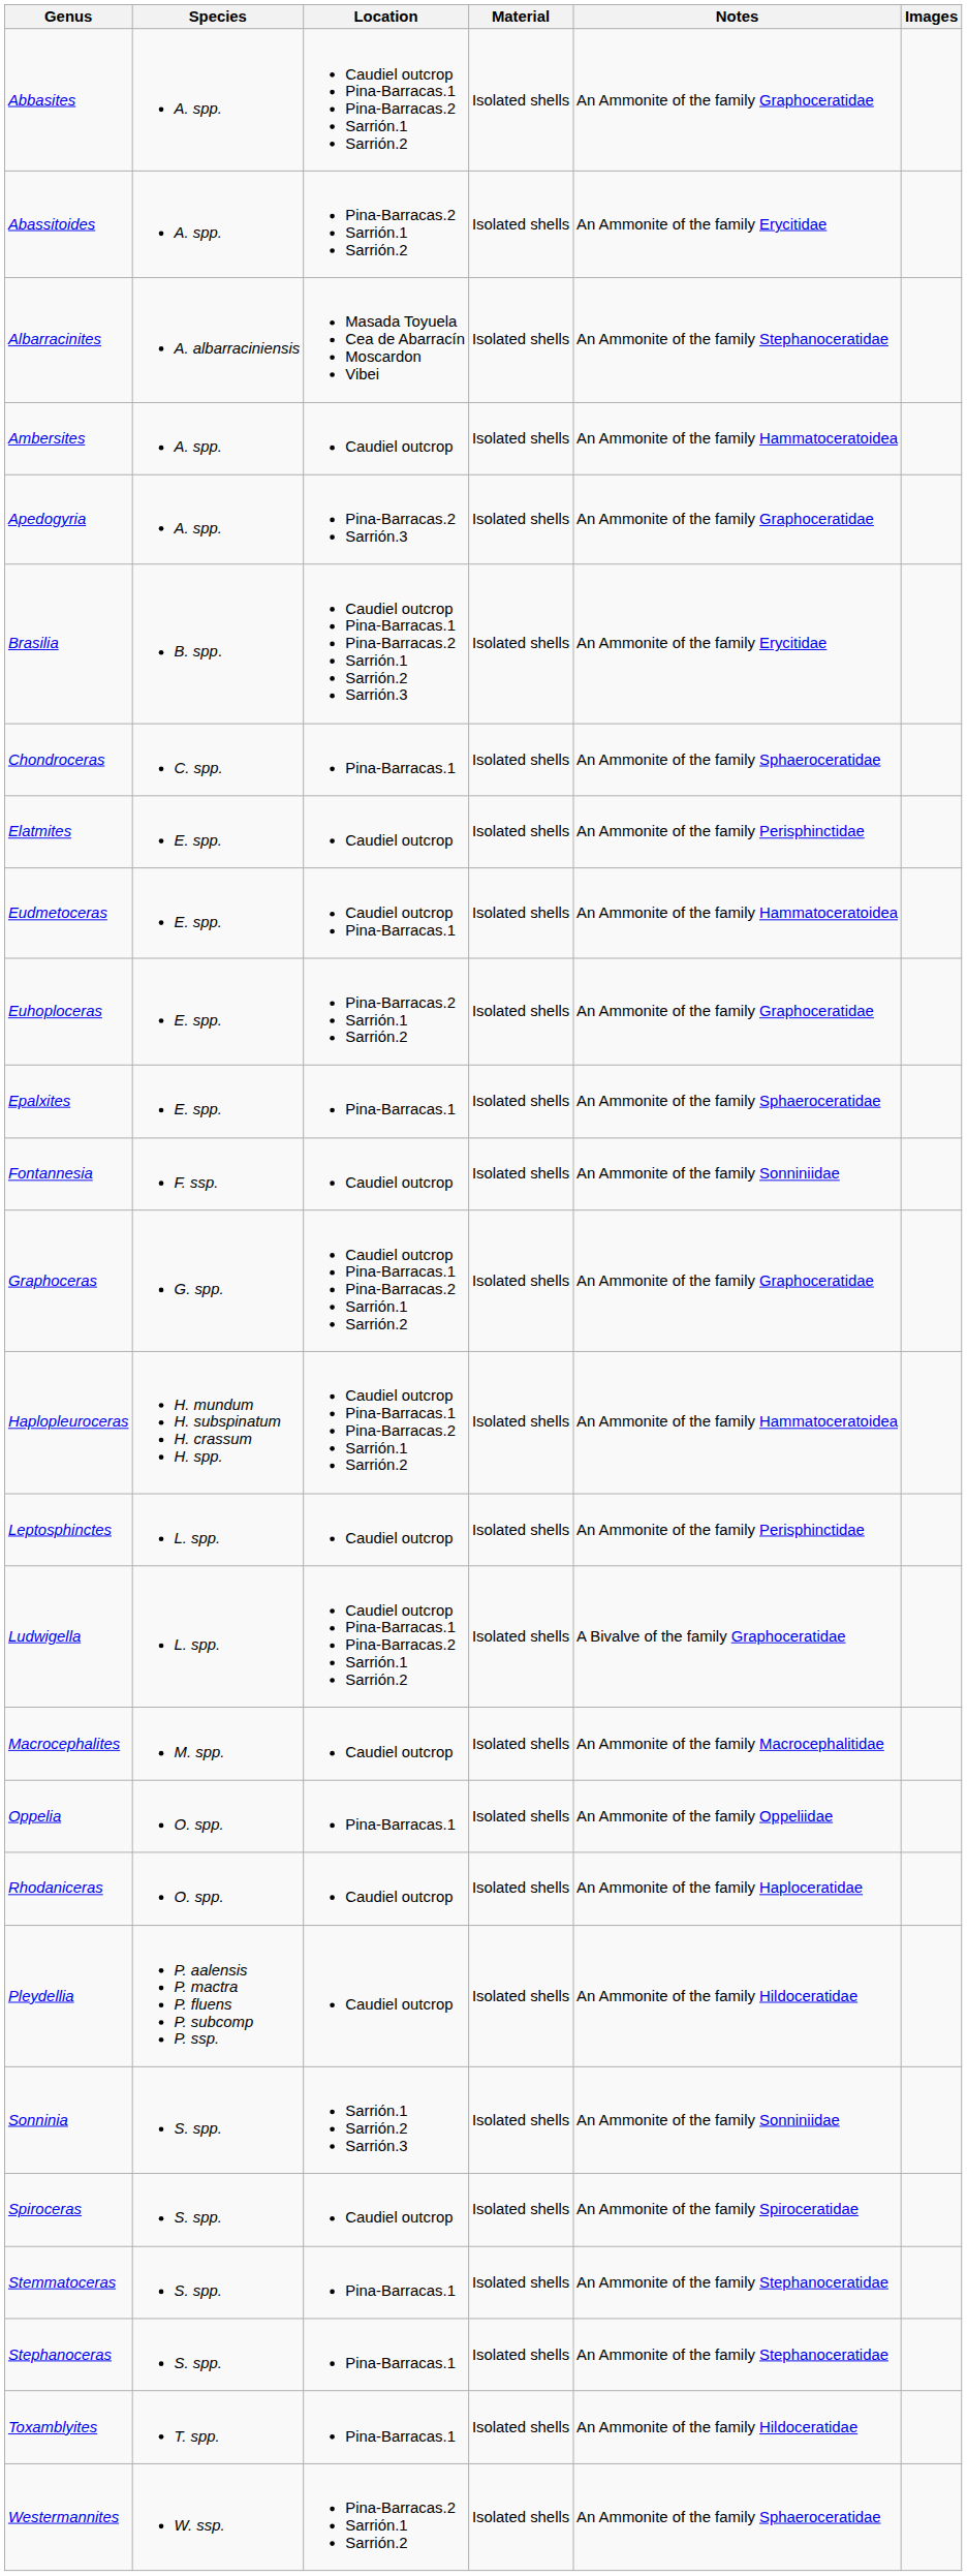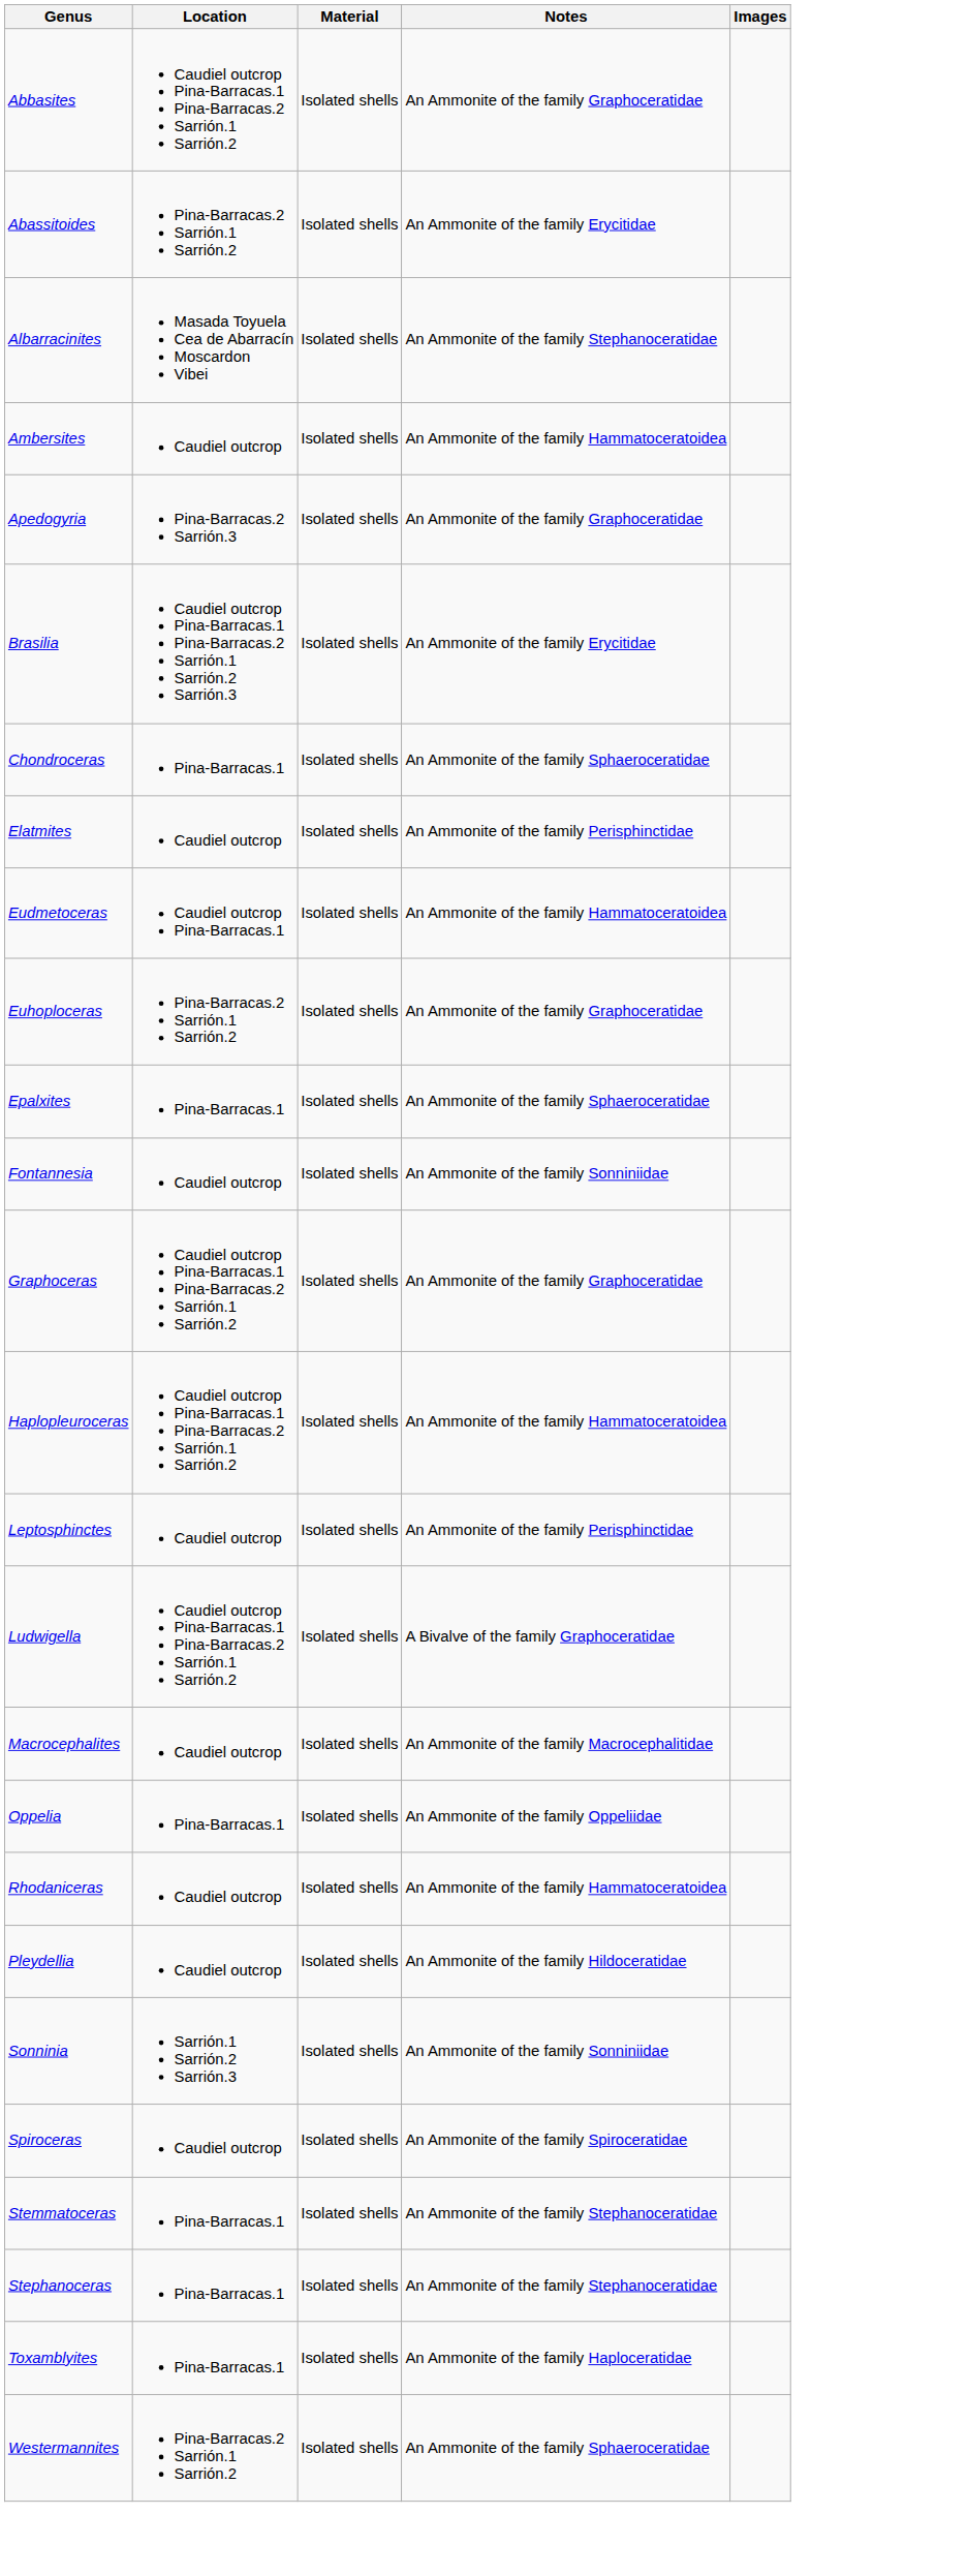 <table class="wikitable">
 <tr>
 <th>Genus</th>
-<th>Species</th>
 <th>Location</th>
 <th>Material</th>
 <th>Notes</th>
 <th>Images</th>
 </tr>
 <tr>
 <td><em><a href='#'>Abbasites</a></em></td>
-<td><br><ul><li><em>A. spp.</em></li></ul></td>
 <td><br><ul><li>Caudiel outcrop</li><li>Pina-Barracas.1</li><li>Pina-Barracas.2</li><li>Sarrión.1</li><li>Sarrión.2</li></ul></td>
 <td>Isolated shells</td>
 <td>An Ammonite of the family <a href='#'>Graphoceratidae</a></td>
 <td></td>
 </tr>
 <tr>
 <td><em><a href='#'>Abassitoides</a></em></td>
-<td><br><ul><li><em>A. spp.</em></li></ul></td>
 <td><br><ul><li>Pina-Barracas.2</li><li>Sarrión.1</li><li>Sarrión.2</li></ul></td>
 <td>Isolated shells</td>
 <td>An Ammonite of the family <a href='#'>Erycitidae</a></td>
 <td></td>
 </tr>
 <tr>
 <td><em><a href='#'>Albarracinites</a></em></td>
-<td><br><ul><li><em>A. albarraciniensis</em></li></ul></td>
 <td><br><ul><li>Masada Toyuela</li><li>Cea de Abarracín</li><li>Moscardon</li><li>Vibei</li></ul></td>
 <td>Isolated shells</td>
 <td>An Ammonite of the family <a href='#'>Stephanoceratidae</a></td>
 <td></td>
 </tr>
 <tr>
 <td><em><a href='#'>Ambersites</a></em></td>
-<td><br><ul><li><em>A. spp.</em></li></ul></td>
 <td><br><ul><li>Caudiel outcrop</li></ul></td>
 <td>Isolated shells</td>
 <td>An Ammonite of the family <a href='#'>Hammatoceratoidea</a></td>
 <td></td>
 </tr>
 <tr>
 <td><em><a href='#'>Apedogyria</a></em></td>
-<td><br><ul><li><em>A. spp.</em></li></ul></td>
 <td><br><ul><li>Pina-Barracas.2</li><li>Sarrión.3</li></ul></td>
 <td>Isolated shells</td>
 <td>An Ammonite of the family <a href='#'>Graphoceratidae</a></td>
 <td></td>
 </tr>
 <tr>
 <td><a href='#'><em>Brasilia</em></a></td>
-<td><br><ul><li><em>B. spp</em>.</li></ul></td>
 <td><br><ul><li>Caudiel outcrop</li><li>Pina-Barracas.1</li><li>Pina-Barracas.2</li><li>Sarrión.1</li><li>Sarrión.2</li><li>Sarrión.3</li></ul></td>
 <td>Isolated shells</td>
 <td>An Ammonite of the family <a href='#'>Erycitidae</a></td>
 <td></td>
 </tr>
 <tr>
 <td><em><a href='#'>Chondroceras</a></em></td>
-<td><br><ul><li><em>C. spp.</em></li></ul></td>
 <td><br><ul><li>Pina-Barracas.1</li></ul></td>
 <td>Isolated shells</td>
 <td>An Ammonite of the family <a href='#'>Sphaeroceratidae</a></td>
 <td></td>
 </tr>
 <tr>
 <td><em><a href='#'>Elatmites</a></em></td>
-<td><br><ul><li><em>E. spp.</em></li></ul></td>
 <td><br><ul><li>Caudiel outcrop</li></ul></td>
 <td>Isolated shells</td>
 <td>An Ammonite of the family <a href='#'>Perisphinctidae</a></td>
 <td></td>
 </tr>
 <tr>
 <td><em><a href='#'>Eudmetoceras</a></em></td>
-<td><br><ul><li><em>E. spp.</em></li></ul></td>
 <td><br><ul><li>Caudiel outcrop</li><li>Pina-Barracas.1</li></ul></td>
 <td>Isolated shells</td>
 <td>An Ammonite of the family <a href='#'>Hammatoceratoidea</a></td>
 <td></td>
 </tr>
 <tr>
 <td><em><a href='#'>Euhoploceras</a></em></td>
-<td><br><ul><li><em>E. spp.</em></li></ul></td>
 <td><br><ul><li>Pina-Barracas.2</li><li>Sarrión.1</li><li>Sarrión.2</li></ul></td>
 <td>Isolated shells</td>
 <td>An Ammonite of the family <a href='#'>Graphoceratidae</a></td>
 <td></td>
 </tr>
 <tr>
 <td><em><a href='#'>Epalxites</a></em></td>
-<td><br><ul><li><em>E. spp.</em></li></ul></td>
 <td><br><ul><li>Pina-Barracas.1</li></ul></td>
 <td>Isolated shells</td>
 <td>An Ammonite of the family <a href='#'>Sphaeroceratidae</a></td>
 <td></td>
 </tr>
 <tr>
 <td><em><a href='#'>Fontannesia</a></em></td>
-<td><br><ul><li><em>F. ssp.</em></li></ul></td>
 <td><br><ul><li>Caudiel outcrop</li></ul></td>
 <td>Isolated shells</td>
 <td>An Ammonite of the family <a href='#'>Sonniniidae</a></td>
 <td></td>
 </tr>
 <tr>
 <td><em><a href='#'>Graphoceras</a></em></td>
-<td><br><ul><li><em>G. spp.</em></li></ul></td>
 <td><br><ul><li>Caudiel outcrop</li><li>Pina-Barracas.1</li><li>Pina-Barracas.2</li><li>Sarrión.1</li><li>Sarrión.2</li></ul></td>
 <td>Isolated shells</td>
 <td>An Ammonite of the family <a href='#'>Graphoceratidae</a></td>
 <td></td>
 </tr>
 <tr>
 <td><em><a href='#'>Haplopleuroceras</a></em></td>
-<td><br><ul><li><em>H. mundum</em></li><li><em>H. subspinatum</em></li><li><em>H. crassum</em></li><li><em>H. spp.</em></li></ul></td>
 <td><br><ul><li>Caudiel outcrop</li><li>Pina-Barracas.1</li><li>Pina-Barracas.2</li><li>Sarrión.1</li><li>Sarrión.2</li></ul></td>
 <td>Isolated shells</td>
 <td>An Ammonite of the family <a href='#'>Hammatoceratoidea</a></td>
 <td></td>
 </tr>
 <tr>
 <td><em><a href='#'>Leptosphinctes</a></em></td>
-<td><br><ul><li><em>L. spp.</em></li></ul></td>
 <td><br><ul><li>Caudiel outcrop</li></ul></td>
 <td>Isolated shells</td>
 <td>An Ammonite of the family <a href='#'>Perisphinctidae</a></td>
 <td></td>
 </tr>
 <tr>
 <td><em><a href='#'>Ludwigella</a></em></td>
-<td><br><ul><li><em>L. spp.</em></li></ul></td>
 <td><br><ul><li>Caudiel outcrop</li><li>Pina-Barracas.1</li><li>Pina-Barracas.2</li><li>Sarrión.1</li><li>Sarrión.2</li></ul></td>
 <td>Isolated shells</td>
 <td>A Bivalve of the family <a href='#'>Graphoceratidae</a></td>
 <td></td>
 </tr>
 <tr>
 <td><em><a href='#'>Macrocephalites</a></em></td>
-<td><br><ul><li><em>M. spp.</em></li></ul></td>
 <td><br><ul><li>Caudiel outcrop</li></ul></td>
 <td>Isolated shells</td>
 <td>An Ammonite of the family <a href='#'>Macrocephalitidae</a></td>
 <td></td>
 </tr>
 <tr>
 <td><em><a href='#'>Oppelia</a></em></td>
-<td><br><ul><li><em>O. spp.</em></li></ul></td>
 <td><br><ul><li>Pina-Barracas.1</li></ul></td>
 <td>Isolated shells</td>
 <td>An Ammonite of the family <a href='#'>Oppeliidae</a></td>
 <td></td>
 </tr>
 <tr>
 <td><em><a href='#'>Rhodaniceras</a></em></td>
-<td><br><ul><li><em>O. spp.</em></li></ul></td>
 <td><br><ul><li>Caudiel outcrop</li></ul></td>
 <td>Isolated shells</td>
-<td>An Ammonite of the family <a href='#'>Haploceratidae</a></td>
+<td>An Ammonite of the family <a href='#'>Hammatoceratoidea</a></td>
 <td></td>
 </tr>
 <tr>
 <td><em><a href='#'>Pleydellia</a></em></td>
-<td><br><ul><li><em>P. aalensis</em></li><li><em>P. mactra</em></li><li><em>P. fluens</em></li><li><em>P. subcomp</em></li><li><em>P. ssp.</em></li></ul></td>
 <td><br><ul><li>Caudiel outcrop</li></ul></td>
 <td>Isolated shells</td>
 <td>An Ammonite of the family <a href='#'>Hildoceratidae</a></td>
 <td></td>
 </tr>
 <tr>
 <td><em><a href='#'>Sonninia</a></em></td>
-<td><br><ul><li><em>S. spp.</em></li></ul></td>
 <td><br><ul><li>Sarrión.1</li><li>Sarrión.2</li><li>Sarrión.3</li></ul></td>
 <td>Isolated shells</td>
 <td>An Ammonite of the family <a href='#'>Sonniniidae</a></td>
 <td></td>
 </tr>
 <tr>
 <td><em><a href='#'>Spiroceras</a></em></td>
-<td><br><ul><li><em>S. spp.</em></li></ul></td>
 <td><br><ul><li>Caudiel outcrop</li></ul></td>
 <td>Isolated shells</td>
 <td>An Ammonite of the family <a href='#'>Spiroceratidae</a></td>
 <td></td>
 </tr>
 <tr>
 <td><em><a href='#'>Stemmatoceras</a></em></td>
-<td><br><ul><li><em>S. spp.</em></li></ul></td>
 <td><br><ul><li>Pina-Barracas.1</li></ul></td>
 <td>Isolated shells</td>
 <td>An Ammonite of the family <a href='#'>Stephanoceratidae</a></td>
 <td></td>
 </tr>
 <tr>
 <td><em><a href='#'>Stephanoceras</a></em></td>
-<td><br><ul><li><em>S. spp.</em></li></ul></td>
 <td><br><ul><li>Pina-Barracas.1</li></ul></td>
 <td>Isolated shells</td>
 <td>An Ammonite of the family <a href='#'>Stephanoceratidae</a></td>
 <td></td>
 </tr>
 <tr>
 <td><em><a href='#'>Toxamblyites</a></em></td>
-<td><br><ul><li><em>T. spp.</em></li></ul></td>
 <td><br><ul><li>Pina-Barracas.1</li></ul></td>
 <td>Isolated shells</td>
-<td>An Ammonite of the family <a href='#'>Hildoceratidae</a></td>
+<td>An Ammonite of the family <a href='#'>Haploceratidae</a></td>
 <td></td>
 </tr>
 <tr>
 <td><em><a href='#'>Westermannites</a></em></td>
-<td><br><ul><li><em>W. ssp.</em></li></ul></td>
 <td><br><ul><li>Pina-Barracas.2</li><li>Sarrión.1</li><li>Sarrión.2</li></ul></td>
 <td>Isolated shells</td>
 <td>An Ammonite of the family <a href='#'>Sphaeroceratidae</a></td>
 <td></td>
 </tr>
 </table>
